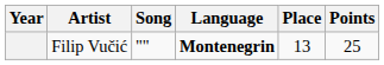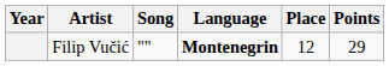 <table class="wikitable plainrowheaders">
 <tr>
 <th scope="col">Year</th>
 <th scope="col">Artist</th>
 <th scope="col">Song</th>
 <th scope="col">Language</th>
 <th scope="col" data-sort-type="number">Place</th>
 <th scope="col" data-sort-type="number">Points</th>
 </tr>
 <tr>
 <th scope="row" style="text-align:center;"></th>
 <td>Filip Vučić</td>
 <td>"" </td>
 <td><strong>Montenegrin</strong></td>
-<td style="text-align:center;">13</td>
-<td style="text-align:center;">25</td>
+<td style="text-align:center;">12</td>
+<td style="text-align:center;">29</td>
 </tr>
 </table>
